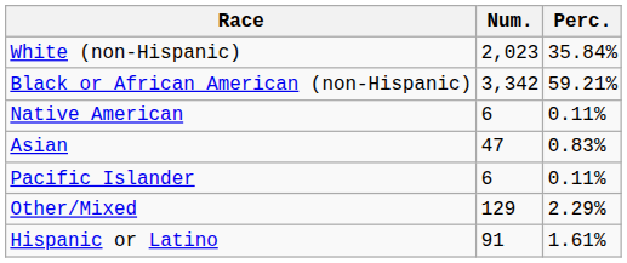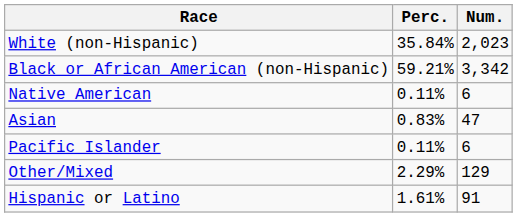 <table class="wikitable">
 <tr>
 <th>Race</th>
+<th>Perc.</th>
 <th>Num.</th>
-<th>Perc.</th>
 </tr>
 <tr>
 <td><a href='#'>White</a> (non-Hispanic)</td>
+<td>35.84%</td>
 <td>2,023</td>
-<td>35.84%</td>
 </tr>
 <tr>
 <td><a href='#'>Black or African American</a> (non-Hispanic)</td>
+<td>59.21%</td>
 <td>3,342</td>
-<td>59.21%</td>
 </tr>
 <tr>
 <td><a href='#'>Native American</a></td>
+<td>0.11%</td>
 <td>6</td>
-<td>0.11%</td>
 </tr>
 <tr>
 <td><a href='#'>Asian</a></td>
+<td>0.83%</td>
 <td>47</td>
-<td>0.83%</td>
 </tr>
 <tr>
 <td><a href='#'>Pacific Islander</a></td>
+<td>0.11%</td>
 <td>6</td>
-<td>0.11%</td>
 </tr>
 <tr>
 <td><a href='#'>Other/Mixed</a></td>
+<td>2.29%</td>
 <td>129</td>
-<td>2.29%</td>
 </tr>
 <tr>
 <td><a href='#'>Hispanic</a> or <a href='#'>Latino</a></td>
+<td>1.61%</td>
 <td>91</td>
-<td>1.61%</td>
 </tr>
 </table>
